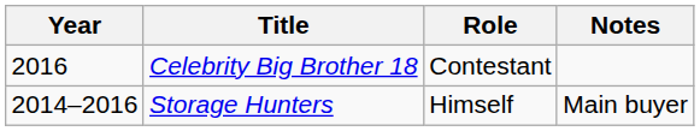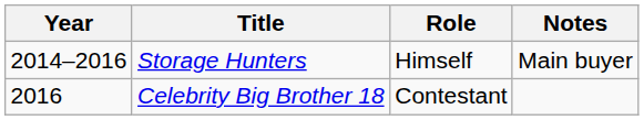 <table class="wikitable sortable">
 <tr>
 <th>Year</th>
 <th>Title</th>
 <th>Role</th>
 <th class="unsortable">Notes</th>
 </tr>
 <tr>
+<td>2014–2016</td>
+<td><em><a href='#'>Storage Hunters</a></em></td>
+<td>Himself</td>
+<td>Main buyer</td>
+</tr>
+<tr>
 <td>2016</td>
 <td><em><a href='#'>Celebrity Big Brother 18</a></em></td>
 <td>Contestant</td>
 <td></td>
 </tr>
-<tr>
-<td>2014–2016</td>
-<td><em><a href='#'>Storage Hunters</a></em></td>
-<td>Himself</td>
-<td>Main buyer</td>
-</tr>
 </table>
